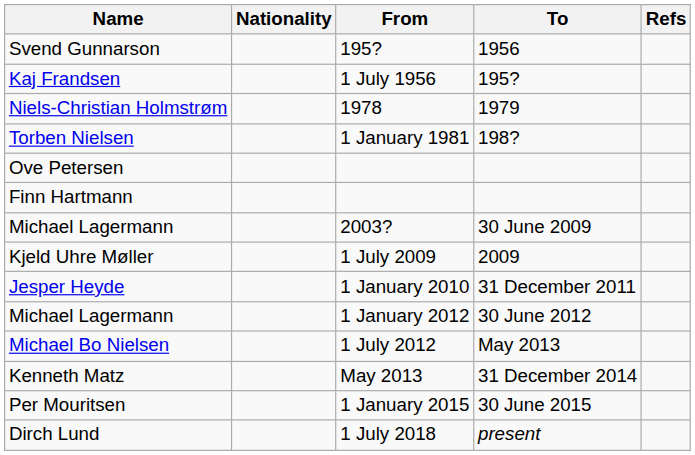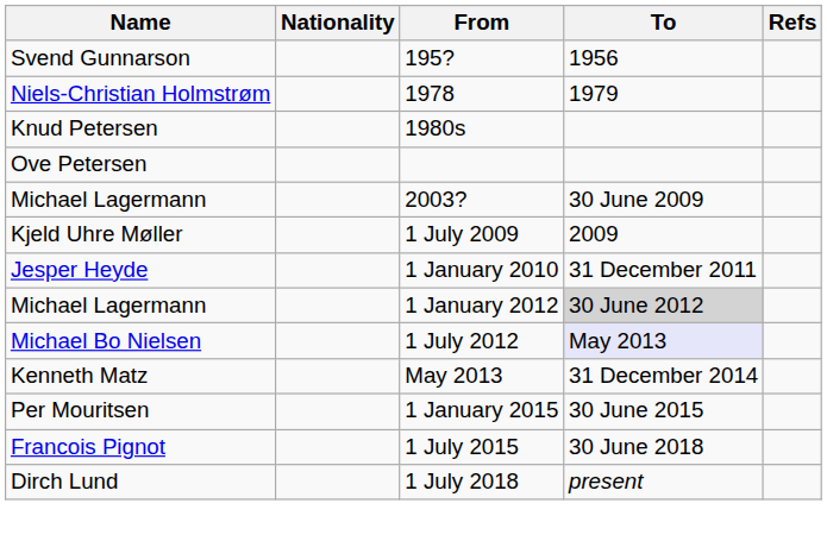 <table class="wikitable plainrowheaders sortable" style="text-align:left">
 <tr>
 <th>Name</th>
 <th>Nationality</th>
 <th>From</th>
 <th>To</th>
 <th>Refs</th>
 </tr>
 <tr>
 <td>Svend Gunnarson</td>
 <td></td>
 <td>195?</td>
 <td>1956</td>
 <td></td>
 </tr>
 <tr>
-<td><a href='#'>Kaj Frandsen</a></td>
-<td></td>
-<td>1 July 1956</td>
-<td>195?</td>
-<td></td>
-</tr>
-<tr>
 <td><a href='#'>Niels-Christian Holmstrøm</a></td>
 <td></td>
 <td>1978</td>
 <td>1979</td>
 <td></td>
 </tr>
 <tr>
-<td><a href='#'>Torben Nielsen</a></td>
+<td>Knud Petersen</td>
 <td></td>
-<td>1 January 1981</td>
-<td>198?</td>
+<td>1980s</td>
+<td></td>
 <td></td>
 </tr>
 <tr>
 <td>Ove Petersen</td>
-<td></td>
-<td></td>
-<td></td>
-<td></td>
-</tr>
-<tr>
-<td>Finn Hartmann</td>
 <td></td>
 <td></td>
 <td></td>
 <td></td>
 </tr>
 <tr>
 <td>Michael Lagermann</td>
 <td></td>
 <td>2003?</td>
 <td>30 June 2009</td>
 <td></td>
 </tr>
 <tr>
 <td>Kjeld Uhre Møller</td>
 <td></td>
 <td>1 July 2009</td>
 <td>2009</td>
 <td></td>
 </tr>
 <tr>
 <td><a href='#'>Jesper Heyde</a></td>
 <td></td>
 <td>1 January 2010</td>
 <td>31 December 2011</td>
 <td></td>
 </tr>
 <tr>
 <td>Michael Lagermann</td>
 <td></td>
 <td>1 January 2012</td>
-<td>30 June 2012</td>
+<td style="background: lightgrey;">30 June 2012</td>
 <td></td>
 </tr>
 <tr>
 <td><a href='#'>Michael Bo Nielsen</a></td>
 <td></td>
 <td>1 July 2012</td>
-<td>May 2013</td>
+<td style="background: lavender;">May 2013</td>
 <td></td>
 </tr>
 <tr>
 <td>Kenneth Matz</td>
 <td></td>
 <td>May 2013</td>
 <td>31 December 2014</td>
 <td></td>
 </tr>
 <tr>
 <td>Per Mouritsen</td>
 <td></td>
 <td>1 January 2015</td>
 <td>30 June 2015</td>
 <td></td>
 </tr>
 <tr>
+<td><a href='#'>Francois Pignot</a></td>
+<td></td>
+<td>1 July 2015</td>
+<td>30 June 2018</td>
+<td></td>
+</tr>
+<tr>
 <td>Dirch Lund</td>
 <td></td>
 <td>1 July 2018</td>
 <td><em>present</em></td>
 <td></td>
 </tr>
 </table>
